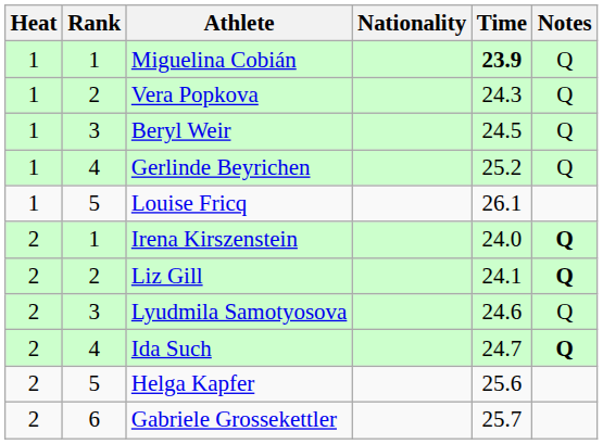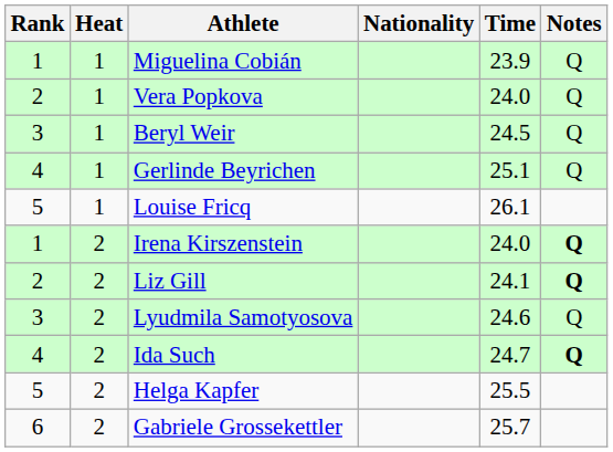 <table class="wikitable sortable" style="text-align:center">
 <tr>
+<th>Rank</th>
 <th>Heat</th>
-<th>Rank</th>
 <th>Athlete</th>
 <th>Nationality</th>
 <th>Time</th>
 <th>Notes</th>
 </tr>
 <tr bgcolor=ccffcc>
 <td>1</td>
 <td>1</td>
 <td align=left><a href='#'>Miguelina Cobián</a></td>
 <td align=left></td>
-<td><strong>23.9</strong></td>
+<td>23.9</td>
 <td>Q</td>
 </tr>
 <tr bgcolor=ccffcc>
+<td>2</td>
 <td>1</td>
-<td>2</td>
 <td align=left><a href='#'>Vera Popkova</a></td>
 <td align=left></td>
-<td>24.3</td>
+<td>24.0</td>
 <td>Q</td>
 </tr>
 <tr bgcolor=ccffcc>
+<td>3</td>
 <td>1</td>
-<td>3</td>
 <td align=left><a href='#'>Beryl Weir</a></td>
 <td align=left></td>
 <td>24.5</td>
 <td>Q</td>
 </tr>
 <tr bgcolor=ccffcc>
+<td>4</td>
 <td>1</td>
-<td>4</td>
 <td align=left><a href='#'>Gerlinde Beyrichen</a></td>
 <td align=left></td>
-<td>25.2</td>
+<td>25.1</td>
 <td>Q</td>
 </tr>
 <tr>
+<td>5</td>
 <td>1</td>
-<td>5</td>
 <td align=left><a href='#'>Louise Fricq</a></td>
 <td align=left></td>
 <td>26.1</td>
 <td></td>
 </tr>
 <tr bgcolor=ccffcc>
+<td>1</td>
 <td>2</td>
-<td>1</td>
 <td align=left><a href='#'>Irena Kirszenstein</a></td>
 <td align=left></td>
 <td>24.0</td>
 <td><strong>Q</strong></td>
 </tr>
 <tr bgcolor=ccffcc>
 <td>2</td>
 <td>2</td>
 <td align=left><a href='#'>Liz Gill</a></td>
 <td align=left></td>
 <td>24.1</td>
 <td><strong>Q</strong></td>
 </tr>
 <tr bgcolor=ccffcc>
+<td>3</td>
 <td>2</td>
-<td>3</td>
 <td align=left><a href='#'>Lyudmila Samotyosova</a></td>
 <td align=left></td>
 <td>24.6</td>
 <td>Q</td>
 </tr>
 <tr bgcolor=ccffcc>
+<td>4</td>
 <td>2</td>
-<td>4</td>
 <td align=left><a href='#'>Ida Such</a></td>
 <td align=left></td>
 <td>24.7</td>
 <td><strong>Q</strong></td>
 </tr>
 <tr>
+<td>5</td>
 <td>2</td>
-<td>5</td>
 <td align=left><a href='#'>Helga Kapfer</a></td>
 <td align=left></td>
-<td>25.6</td>
+<td>25.5</td>
 <td></td>
 </tr>
 <tr>
+<td>6</td>
 <td>2</td>
-<td>6</td>
 <td align=left><a href='#'>Gabriele Grossekettler</a></td>
 <td align=left></td>
 <td>25.7</td>
 <td></td>
 </tr>
 </table>
